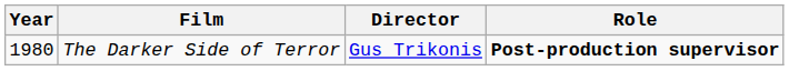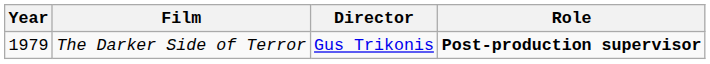 <table class="wikitable">
 <tr>
 <th>Year</th>
 <th>Film</th>
 <th>Director</th>
 <th>Role</th>
 </tr>
 <tr>
-<td>1980</td>
+<td>1979</td>
 <td><em>The Darker Side of Terror</em></td>
 <td><a href='#'>Gus Trikonis</a></td>
 <td><strong>Post-production supervisor</strong></td>
 </tr>
 </table>
